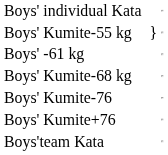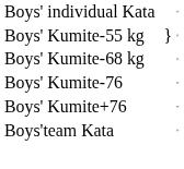 <table>
 <tr>
 <td>Boys' individual Kata <br></td>
 <td></td>
 <td></td>
 <td><hr> </td>
 </tr>
 <tr>
 <td>Boys' Kumite-55 kg<br></td>
 <td></td>
 <td>}</td>
 <td><hr> </td>
-</tr>
-<tr>
-<td>Boys' -61 kg<br></td>
-<td></td>
-<td></td>
-<td><hr></td>
 </tr>
 <tr>
 <td>Boys' Kumite-68 kg<br></td>
 <td></td>
 <td></td>
 <td><hr></td>
 </tr>
 <tr>
 <td>Boys'   Kumite-76 <br></td>
 <td></td>
 <td></td>
 <td><hr></td>
 </tr>
 <tr>
 <td>Boys'  Kumite+76 <br></td>
 <td></td>
 <td></td>
 <td><hr></td>
 </tr>
 <tr>
 <td>Boys'team Kata <br></td>
 <td></td>
 <td></td>
 <td><hr></td>
 </tr>
 </table>
